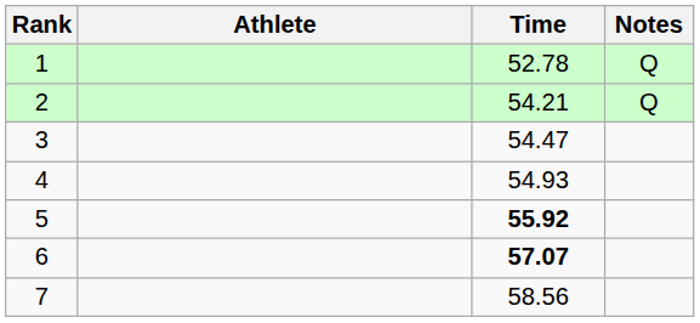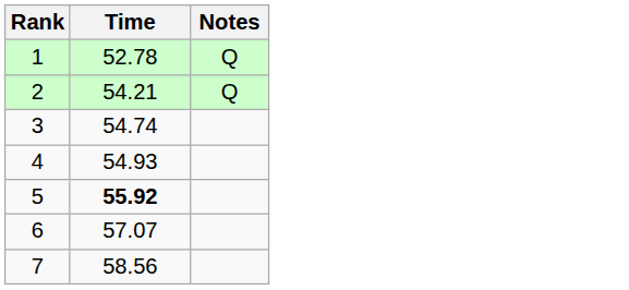 <table class="wikitable" style="text-align:center">
 <tr>
 <th width=40>Rank</th>
-<th width=250>Athlete</th>
 <th width=80>Time</th>
 <th width=50>Notes</th>
 </tr>
 <tr bgcolor=ccffcc>
 <td>1</td>
-<td align=left></td>
 <td>52.78</td>
 <td>Q</td>
 </tr>
 <tr bgcolor=ccffcc>
 <td>2</td>
-<td align=left></td>
 <td>54.21</td>
 <td>Q</td>
 </tr>
 <tr>
 <td>3</td>
-<td align=left></td>
-<td>54.47</td>
+<td>54.74</td>
 <td></td>
 </tr>
 <tr>
 <td>4</td>
-<td align=left></td>
 <td>54.93</td>
 <td></td>
 </tr>
 <tr>
 <td>5</td>
-<td align=left></td>
 <td><strong>55.92</strong></td>
 <td></td>
 </tr>
 <tr>
 <td>6</td>
-<td align=left></td>
-<td><strong>57.07</strong></td>
+<td>57.07</td>
 <td></td>
 </tr>
 <tr>
 <td>7</td>
-<td align=left></td>
 <td>58.56</td>
 <td></td>
 </tr>
 </table>
